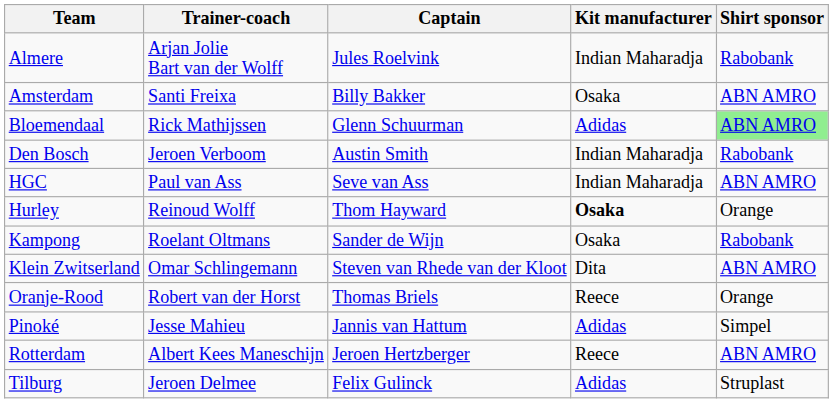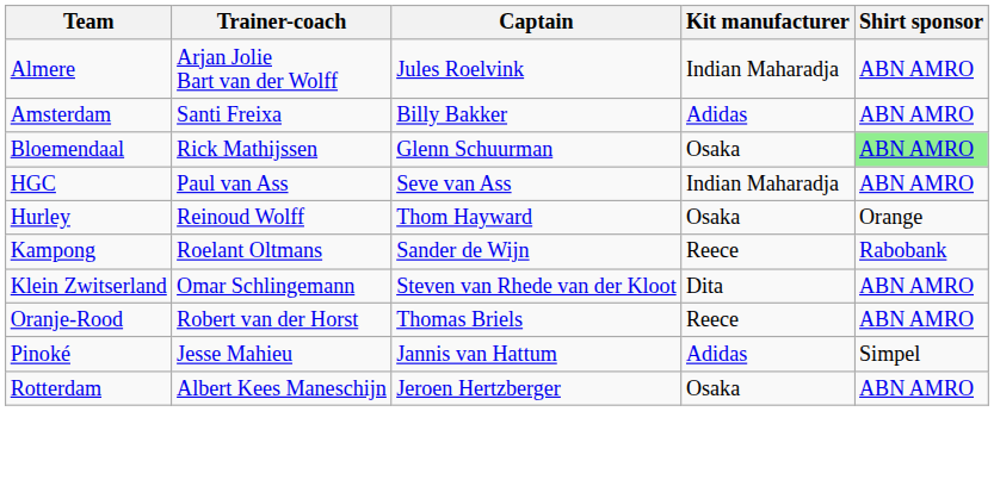 <table class="wikitable sortable" style="text-align: left;">
 <tr>
 <th>Team</th>
 <th>Trainer-coach</th>
 <th>Captain</th>
 <th>Kit manufacturer</th>
 <th>Shirt sponsor</th>
 </tr>
 <tr>
 <td><a href='#'>Almere</a></td>
 <td> <a href='#'>Arjan Jolie</a><br> <a href='#'>Bart van der Wolff</a></td>
 <td> <a href='#'>Jules Roelvink</a></td>
 <td>Indian Maharadja</td>
-<td><a href='#'>Rabobank</a></td>
+<td><a href='#'>ABN AMRO</a></td>
 </tr>
 <tr>
 <td><a href='#'>Amsterdam</a></td>
 <td> <a href='#'>Santi Freixa</a></td>
 <td> <a href='#'>Billy Bakker</a></td>
-<td>Osaka</td>
+<td><a href='#'>Adidas</a></td>
 <td><a href='#'>ABN AMRO</a></td>
 </tr>
 <tr>
 <td><a href='#'>Bloemendaal</a></td>
 <td> <a href='#'>Rick Mathijssen</a></td>
 <td> <a href='#'>Glenn Schuurman</a></td>
-<td><a href='#'>Adidas</a></td>
+<td>Osaka</td>
 <td style="background: lightgreen;"><a href='#'>ABN AMRO</a></td>
-</tr>
-<tr>
-<td><a href='#'>Den Bosch</a></td>
-<td> <a href='#'>Jeroen Verboom</a></td>
-<td> <a href='#'>Austin Smith</a></td>
-<td>Indian Maharadja</td>
-<td><a href='#'>Rabobank</a></td>
 </tr>
 <tr>
 <td><a href='#'>HGC</a></td>
 <td> <a href='#'>Paul van Ass</a></td>
 <td> <a href='#'>Seve van Ass</a></td>
 <td>Indian Maharadja</td>
 <td><a href='#'>ABN AMRO</a></td>
 </tr>
 <tr>
 <td><a href='#'>Hurley</a></td>
 <td> <a href='#'>Reinoud Wolff</a></td>
 <td> <a href='#'>Thom Hayward</a></td>
-<td><strong>Osaka</strong></td>
+<td>Osaka</td>
 <td>Orange</td>
 </tr>
 <tr>
 <td><a href='#'>Kampong</a></td>
 <td> <a href='#'>Roelant Oltmans</a></td>
 <td> <a href='#'>Sander de Wijn</a></td>
-<td>Osaka</td>
+<td>Reece</td>
 <td><a href='#'>Rabobank</a></td>
 </tr>
 <tr>
 <td><a href='#'>Klein Zwitserland</a></td>
 <td> <a href='#'>Omar Schlingemann</a></td>
 <td> <a href='#'>Steven van Rhede van der Kloot</a></td>
 <td>Dita</td>
 <td><a href='#'>ABN AMRO</a></td>
 </tr>
 <tr>
 <td><a href='#'>Oranje-Rood</a></td>
 <td> <a href='#'>Robert van der Horst</a></td>
 <td> <a href='#'>Thomas Briels</a></td>
 <td>Reece</td>
-<td>Orange</td>
+<td><a href='#'>ABN AMRO</a></td>
 </tr>
 <tr>
 <td><a href='#'>Pinoké</a></td>
 <td> <a href='#'>Jesse Mahieu</a></td>
 <td> <a href='#'>Jannis van Hattum</a></td>
 <td><a href='#'>Adidas</a></td>
 <td>Simpel</td>
 </tr>
 <tr>
 <td><a href='#'>Rotterdam</a></td>
 <td> <a href='#'>Albert Kees Maneschijn</a></td>
 <td> <a href='#'>Jeroen Hertzberger</a></td>
-<td>Reece</td>
+<td>Osaka</td>
 <td><a href='#'>ABN AMRO</a></td>
 </tr>
-<tr>
-<td><a href='#'>Tilburg</a></td>
-<td> <a href='#'>Jeroen Delmee</a></td>
-<td> <a href='#'>Felix Gulinck</a></td>
-<td><a href='#'>Adidas</a></td>
-<td>Struplast</td>
-</tr>
 </table>
